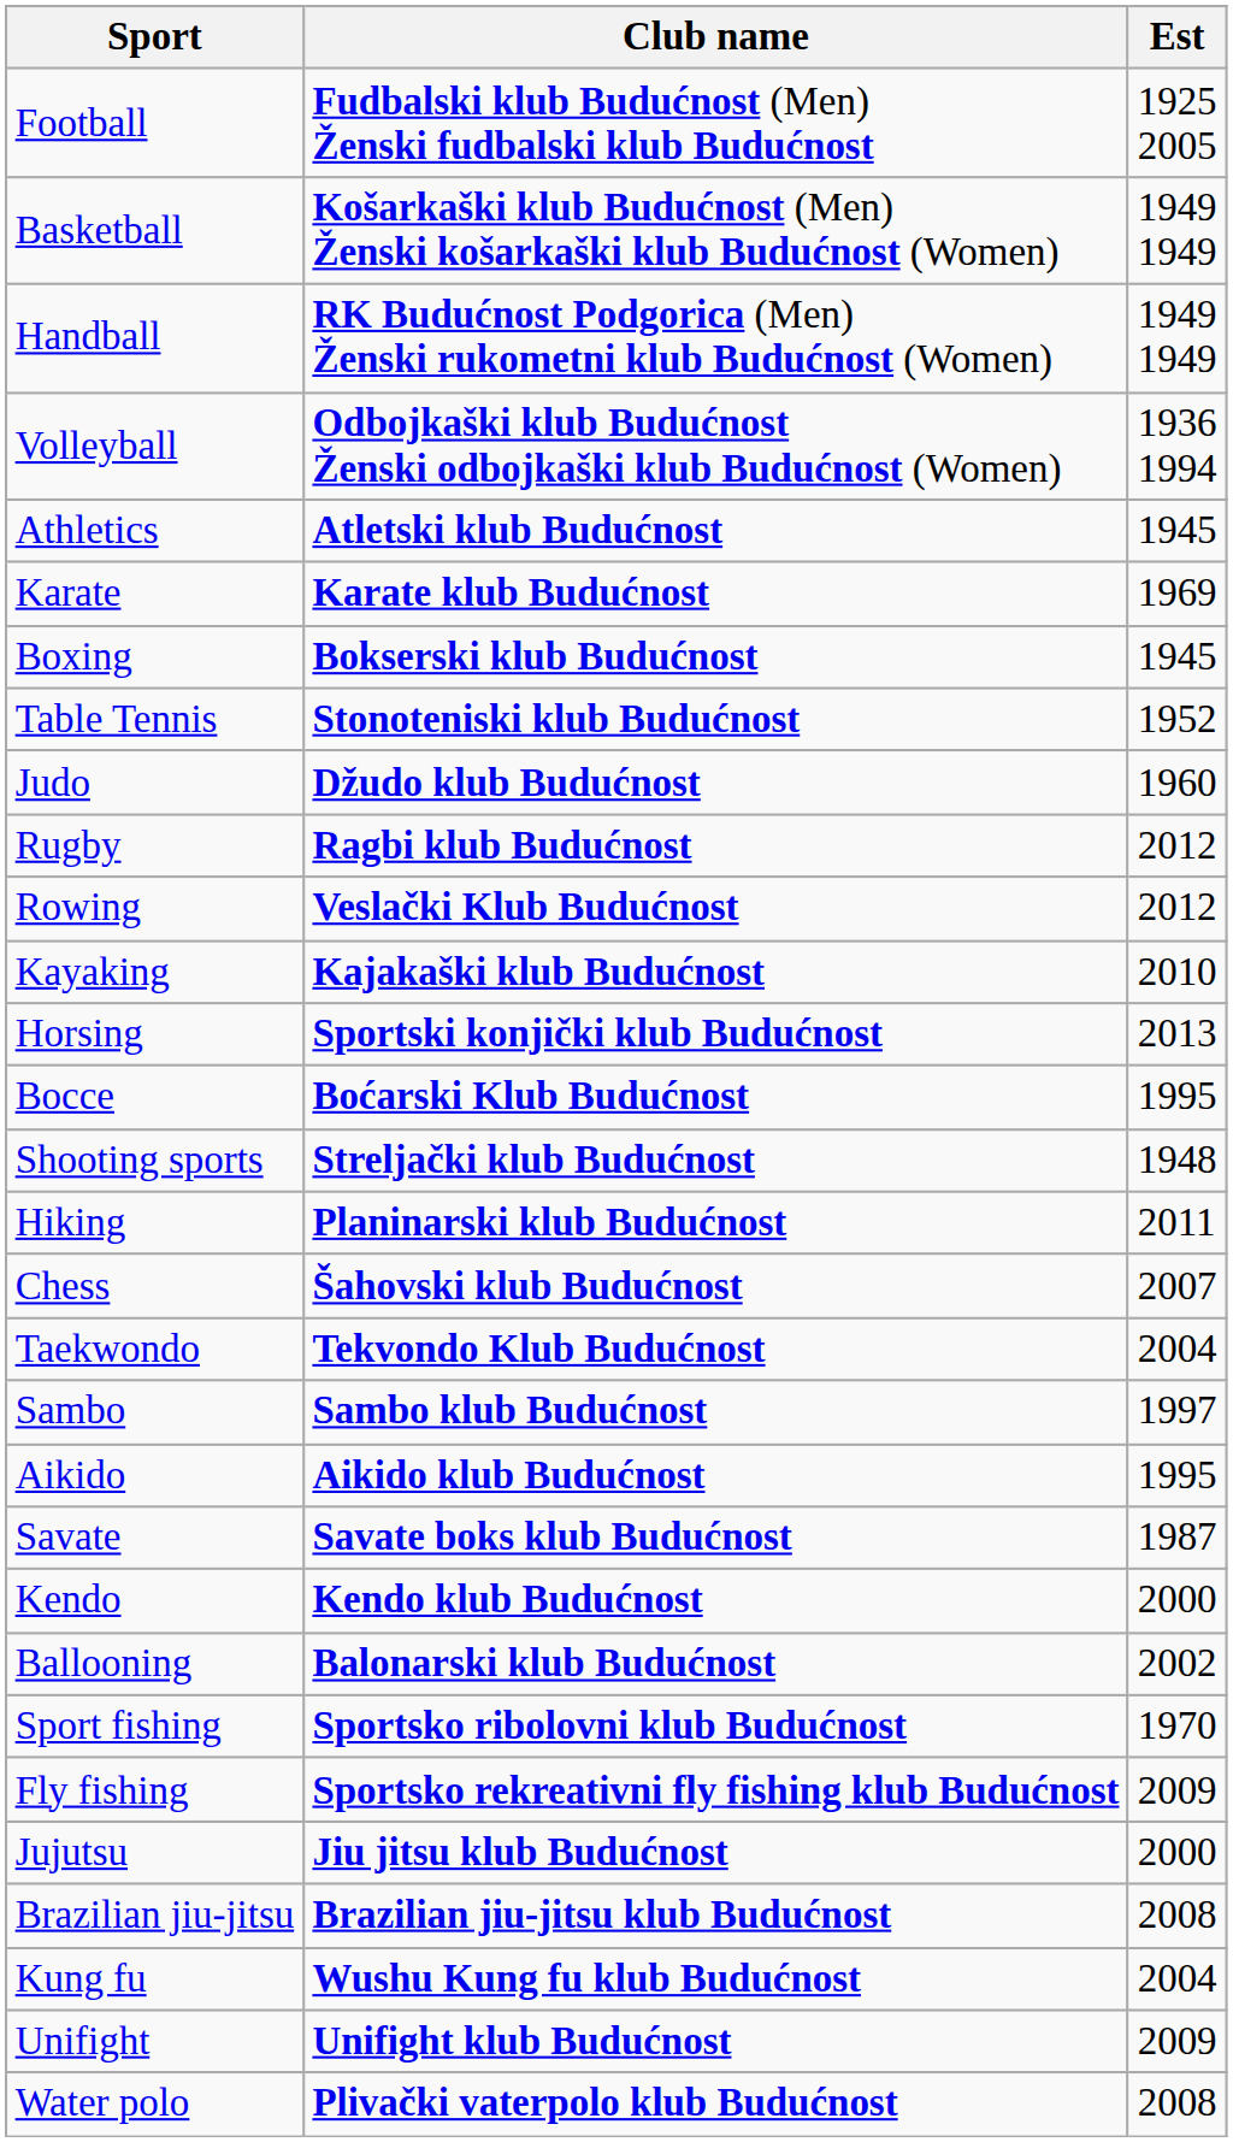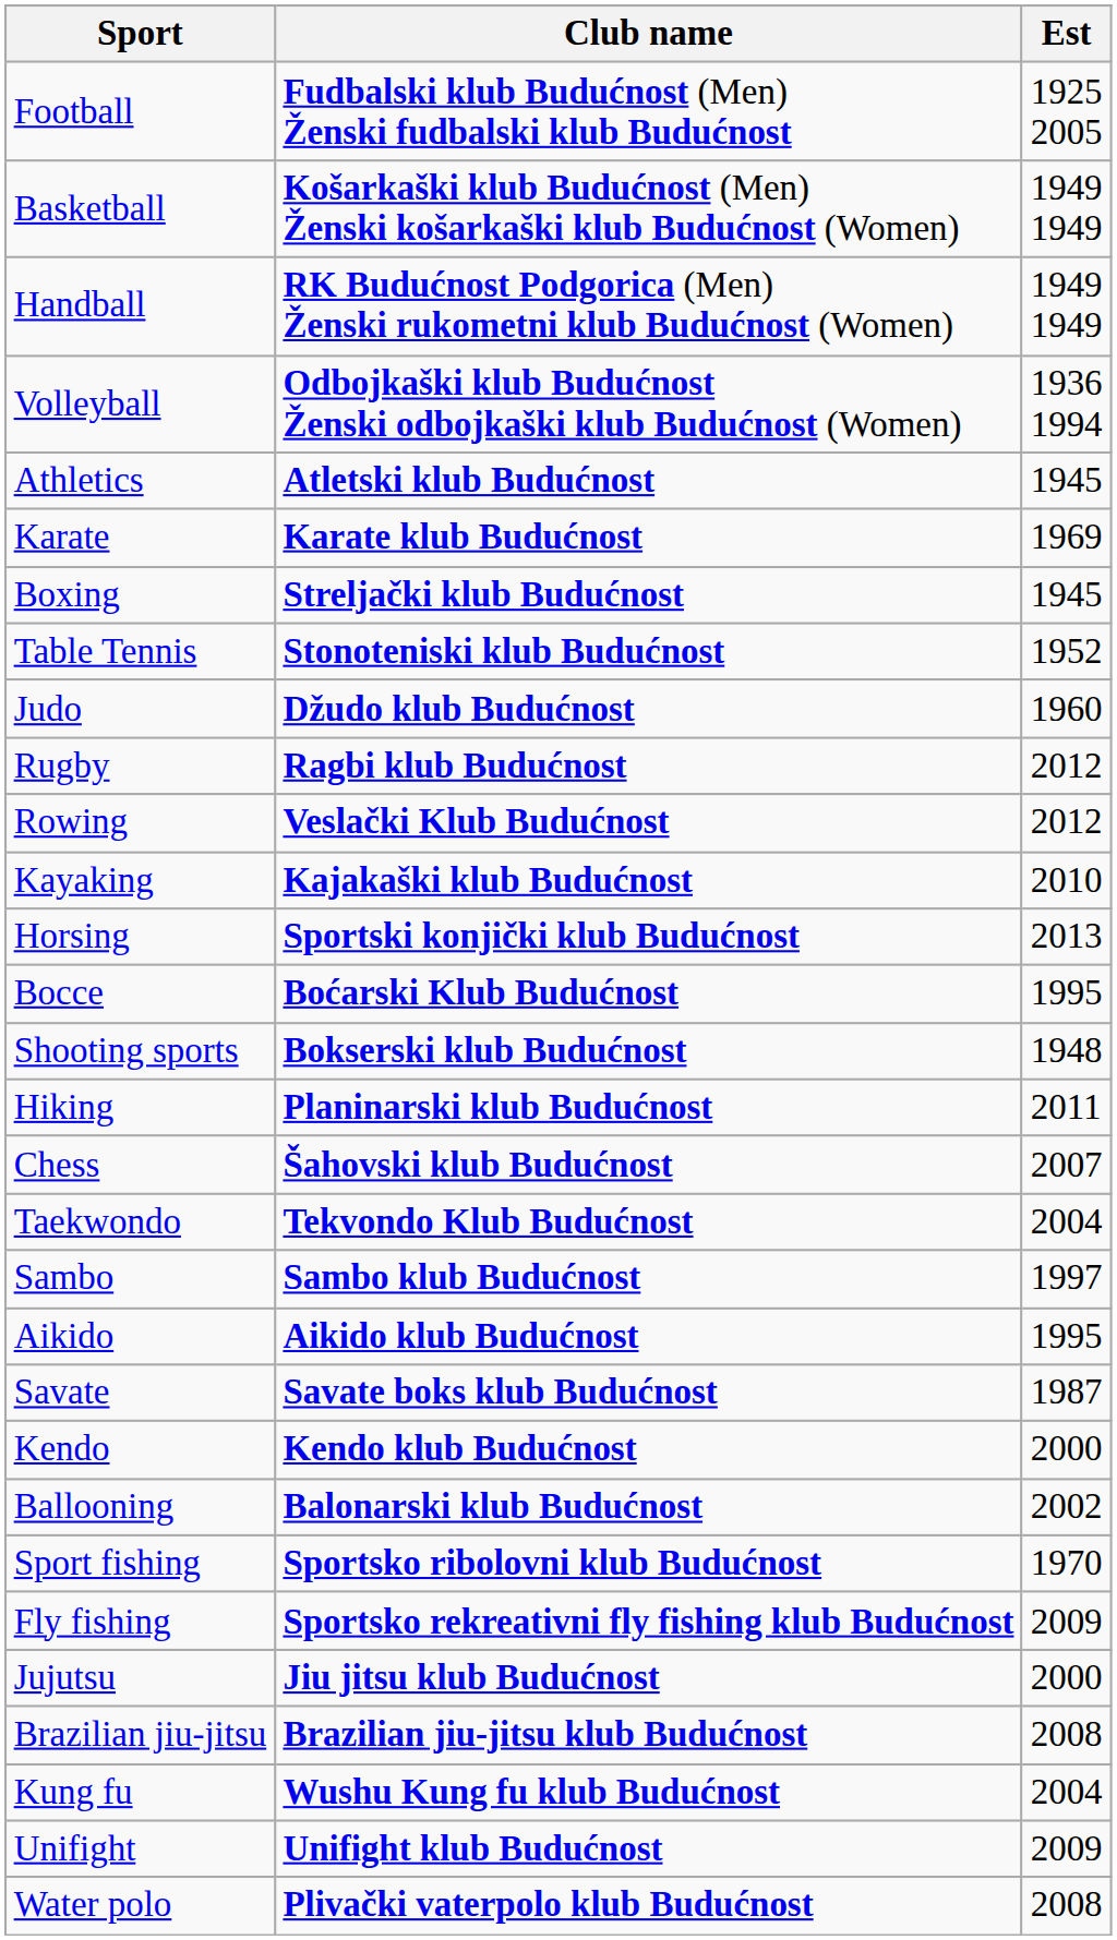 <table class="wikitable" style="text-align:left">
 <tr>
 <th>Sport</th>
 <th>Club name</th>
 <th>Est</th>
 </tr>
 <tr>
 <td><a href='#'>Football</a></td>
 <td><strong><a href='#'>Fudbalski klub Budućnost</a></strong> (Men)<br><strong><a href='#'>Ženski fudbalski klub Budućnost</a></strong></td>
 <td>1925<br>2005</td>
 </tr>
 <tr>
 <td><a href='#'>Basketball</a></td>
 <td><strong><a href='#'>Košarkaški klub Budućnost</a></strong> (Men)<br><strong><a href='#'>Ženski košarkaški klub Budućnost</a></strong> (Women)</td>
 <td>1949<br>1949</td>
 </tr>
 <tr>
 <td><a href='#'>Handball</a></td>
 <td><strong><a href='#'>RK Budućnost Podgorica</a></strong> (Men)<br><strong><a href='#'>Ženski rukometni klub Budućnost</a></strong> (Women)</td>
 <td>1949<br>1949</td>
 </tr>
 <tr>
 <td><a href='#'>Volleyball</a></td>
 <td><strong><a href='#'>Odbojkaški klub Budućnost</a></strong><br><strong><a href='#'>Ženski odbojkaški klub Budućnost</a></strong> (Women)</td>
 <td>1936<br>1994</td>
 </tr>
 <tr>
 <td><a href='#'>Athletics</a></td>
 <td><strong><a href='#'>Atletski klub Budućnost</a></strong></td>
 <td>1945</td>
 </tr>
 <tr>
 <td><a href='#'>Karate</a></td>
 <td><strong><a href='#'>Karate klub Budućnost</a></strong></td>
 <td>1969</td>
 </tr>
 <tr>
 <td><a href='#'>Boxing</a></td>
-<td><strong><a href='#'>Bokserski klub Budućnost</a></strong></td>
+<td><strong><a href='#'>Streljački klub Budućnost</a></strong></td>
 <td>1945</td>
 </tr>
 <tr>
 <td><a href='#'>Table Tennis</a></td>
 <td><strong><a href='#'>Stonoteniski klub Budućnost</a></strong></td>
 <td>1952</td>
 </tr>
 <tr>
 <td><a href='#'>Judo</a></td>
 <td><strong><a href='#'>Džudo klub Budućnost</a></strong></td>
 <td>1960</td>
 </tr>
 <tr>
 <td><a href='#'>Rugby</a></td>
 <td><strong><a href='#'>Ragbi klub Budućnost</a></strong></td>
 <td>2012</td>
 </tr>
 <tr>
 <td><a href='#'>Rowing</a></td>
 <td><strong><a href='#'>Veslački Klub Budućnost</a></strong></td>
 <td>2012</td>
 </tr>
 <tr>
 <td><a href='#'>Kayaking</a></td>
 <td><strong><a href='#'>Kajakaški klub Budućnost</a></strong></td>
 <td>2010</td>
 </tr>
 <tr>
 <td><a href='#'>Horsing</a></td>
 <td><strong><a href='#'>Sportski konjički klub Budućnost</a></strong></td>
 <td>2013</td>
 </tr>
 <tr>
 <td><a href='#'>Bocce</a></td>
 <td><strong><a href='#'>Boćarski Klub Budućnost</a></strong></td>
 <td>1995</td>
 </tr>
 <tr>
 <td><a href='#'>Shooting sports</a></td>
-<td><strong><a href='#'>Streljački klub Budućnost</a></strong></td>
+<td><strong><a href='#'>Bokserski klub Budućnost</a></strong></td>
 <td>1948</td>
 </tr>
 <tr>
 <td><a href='#'>Hiking</a></td>
 <td><strong><a href='#'>Planinarski klub Budućnost</a></strong></td>
 <td>2011</td>
 </tr>
 <tr>
 <td><a href='#'>Chess</a></td>
 <td><strong><a href='#'>Šahovski klub Budućnost</a></strong></td>
 <td>2007</td>
 </tr>
 <tr>
 <td><a href='#'>Taekwondo</a></td>
 <td><strong><a href='#'>Tekvondo Klub Budućnost</a></strong></td>
 <td>2004</td>
 </tr>
 <tr>
 <td><a href='#'>Sambo</a></td>
 <td><strong><a href='#'>Sambo klub Budućnost</a></strong></td>
 <td>1997</td>
 </tr>
 <tr>
 <td><a href='#'>Aikido</a></td>
 <td><strong><a href='#'>Aikido klub Budućnost</a></strong></td>
 <td>1995</td>
 </tr>
 <tr>
 <td><a href='#'>Savate</a></td>
 <td><strong><a href='#'>Savate boks klub Budućnost</a></strong></td>
 <td>1987</td>
 </tr>
 <tr>
 <td><a href='#'>Kendo</a></td>
 <td><strong><a href='#'>Kendo klub Budućnost</a></strong></td>
 <td>2000</td>
 </tr>
 <tr>
 <td><a href='#'>Ballooning</a></td>
 <td><strong><a href='#'>Balonarski klub Budućnost</a></strong></td>
 <td>2002</td>
 </tr>
 <tr>
 <td><a href='#'>Sport fishing</a></td>
 <td><strong><a href='#'>Sportsko ribolovni klub Budućnost</a></strong></td>
 <td>1970</td>
 </tr>
 <tr>
 <td><a href='#'>Fly fishing</a></td>
 <td><strong><a href='#'>Sportsko rekreativni fly fishing klub Budućnost</a></strong></td>
 <td>2009</td>
 </tr>
 <tr>
 <td><a href='#'>Jujutsu</a></td>
 <td><strong><a href='#'>Jiu jitsu klub Budućnost</a></strong></td>
 <td>2000</td>
 </tr>
 <tr>
 <td><a href='#'>Brazilian jiu-jitsu</a></td>
 <td><strong><a href='#'>Brazilian jiu-jitsu klub Budućnost</a></strong></td>
 <td>2008</td>
 </tr>
 <tr>
 <td><a href='#'>Kung fu</a></td>
 <td><strong><a href='#'>Wushu Kung fu klub Budućnost</a></strong></td>
 <td>2004</td>
 </tr>
 <tr>
 <td><a href='#'>Unifight</a></td>
 <td><strong><a href='#'>Unifight klub Budućnost</a></strong></td>
 <td>2009</td>
 </tr>
 <tr>
 <td><a href='#'>Water polo</a></td>
 <td><strong><a href='#'>Plivački vaterpolo klub Budućnost</a></strong></td>
 <td>2008</td>
 </tr>
 </table>
